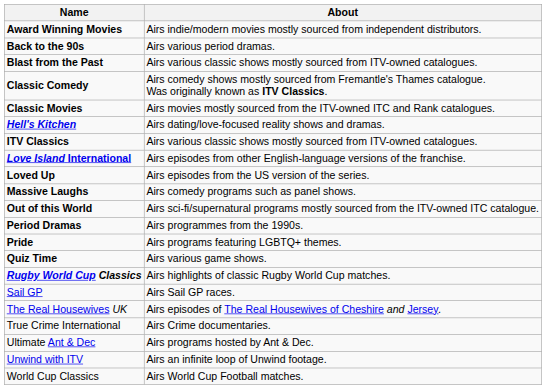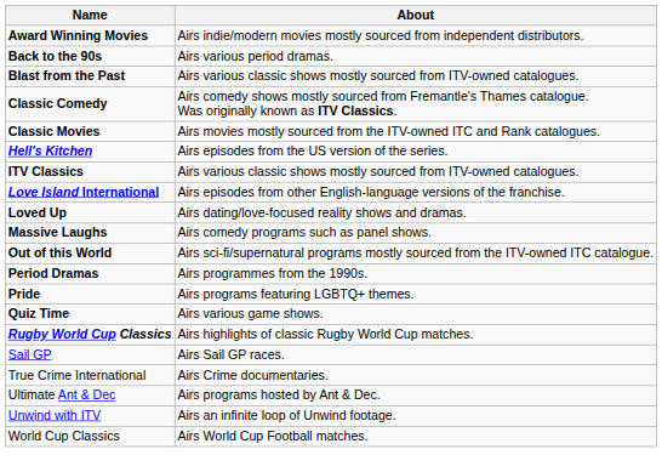 <table class="wikitable sortable">
 <tr>
 <th>Name</th>
 <th>About</th>
 </tr>
 <tr>
 <td><strong>Award Winning Movies</strong></td>
 <td>Airs indie/modern movies mostly sourced from independent distributors.</td>
 </tr>
 <tr>
 <td><strong>Back to the 90s</strong></td>
 <td>Airs various period dramas.</td>
 </tr>
 <tr>
 <td><strong>Blast from the Past</strong></td>
 <td>Airs various classic shows mostly sourced from ITV-owned catalogues.</td>
 </tr>
 <tr>
 <td><strong>Classic Comedy</strong></td>
 <td>Airs comedy shows mostly sourced from Fremantle's Thames catalogue.<br>Was originally known as <strong>ITV Classics</strong>.</td>
 </tr>
 <tr>
 <td><strong>Classic Movies</strong></td>
 <td>Airs movies mostly sourced from the ITV-owned ITC and Rank catalogues.</td>
 </tr>
 <tr>
 <td><strong><em><a href='#'>Hell's Kitchen</a></em></strong></td>
-<td>Airs dating/love-focused reality shows and dramas.</td>
+<td>Airs episodes from the US version of the series.</td>
 </tr>
 <tr>
 <td><strong>ITV Classics</strong></td>
 <td>Airs various classic shows mostly sourced from ITV-owned catalogues.</td>
 </tr>
 <tr>
 <td><a href='#'><strong><em>Love Island</em></strong> <strong>International</strong></a></td>
 <td>Airs episodes from other English-language versions of the franchise.</td>
 </tr>
 <tr>
 <td><strong>Loved Up</strong></td>
-<td>Airs episodes from the US version of the series.</td>
+<td>Airs dating/love-focused reality shows and dramas.</td>
 </tr>
 <tr>
 <td><strong>Massive Laughs</strong></td>
 <td>Airs comedy programs such as panel shows.</td>
 </tr>
 <tr>
 <td><strong>Out of this World</strong></td>
 <td>Airs sci-fi/supernatural programs mostly sourced from the ITV-owned ITC catalogue.</td>
 </tr>
 <tr>
 <td><strong>Period Dramas</strong></td>
 <td>Airs programmes from the 1990s.</td>
 </tr>
 <tr>
 <td><strong>Pride</strong></td>
 <td>Airs programs featuring LGBTQ+ themes.</td>
 </tr>
 <tr>
 <td><strong>Quiz Time</strong></td>
 <td>Airs various game shows.</td>
 </tr>
 <tr>
 <td><strong><em><a href='#'>Rugby World Cup</a><em> Classics<strong></td>
 <td>Airs highlights of classic Rugby World Cup matches.</td>
 </tr>
 <tr>
 <td></em></strong><a href='#'>Sail GP</a><strong><em></td>
 <td>Airs Sail GP races.</td>
 </tr>
 <tr>
-<td></em></strong><a href='#'>The Real Housewives</a><strong><em> </strong>UK<strong></td>
-<td>Airs episodes of </em><a href='#'>The Real Housewives of Cheshire</a><em> and </em><a href='#'>Jersey</a><em>.</td>
-</tr>
-<tr>
 <td></strong>True Crime International<strong></td>
 <td>Airs Crime documentaries.</td>
 </tr>
 <tr>
 <td></strong>Ultimate <a href='#'>Ant & Dec</a><strong></td>
 <td>Airs programs hosted by Ant & Dec.</td>
 </tr>
 <tr>
 <td></em></strong><a href='#'>Unwind with ITV</a><strong><em></td>
 <td>Airs an infinite loop of Unwind footage.</td>
 </tr>
 <tr>
 <td></strong>World Cup Classics<strong></td>
 <td>Airs World Cup Football matches.</td>
 </tr>
 </table>
